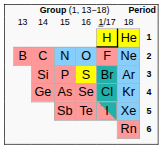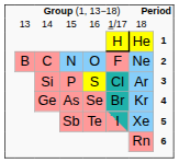 <table class="wikitable floatright" style="font-size:120%;text-align:center; line-height: 95%;border-color:black;">
 <tr style="font-size:70% ; line-height: 95%;">
 <td style="border:none"></td>
 <td colspan=1 style="border:none;"></td>
 <td colspan=4 style="border:none;"><strong>Group</strong> (1, 13−18)</td>
 <td colspan=2 style="border:none;text-align:right"><strong>Period</strong></td>
 </tr>
 <tr style="font-size:70% ; line-height: 95%; vertical-align:top;">
 <td style="border:none"></td>
 <td scope="col" style="border:none; width: 22px">13</td>
 <td scope="col" style="border:none; width: 22px">14</td>
 <td scope="col" style="border:none; width: 22px">15</td>
 <td scope="col" style="border:none; width: 22px">16</td>
 <td scope="col" style="border:none; width: 22px"><u>1</u>/17</td>
 <td scope="col" style="border:none; width: 22px">18</td>
 <td scope="col" style="border:none; width: 22px"></td>
 </tr>
 <tr>
 <td style="border:none; line-height: 20px"> </td>
 <td colspan=4 style="border:none"></td>
 <td style="background-color:yellow; ng;border-bottom:2px solid black;border-right:2px solid black;">H</td>
 <td style="background-color:yellow; ng;padding-bottom:3px;">He</td>
 <td style="border:none; font-size:70%;"><strong>1</strong></td>
 </tr>
 <tr>
 <td style="border:none; line-height: 20px"> </td>
 <td style="background-color:#FF9999;mo;">B</td>
 <td style="background-color:#FF9999;mo;">C</td>
 <td style="background-color:lightskyblue; la;">N</td>
 <td style="background-color:lightskyblue; la;">O</td>
 <td style="background-color:#FF9999;mo;">F</td>
 <td style="background-color:lightskyblue; la;">Ne</td>
 <td style="border:none; font-size:70%"><strong>2</strong></td>
 </tr>
 <tr>
 <td style="border:none; line-height: 20px"> </td>
 <td style="border:none;"></td>
 <td style="background-color:#FF9999;mo;">Si</td>
 <td style="background-color:#FF9999;mo;">P</td>
 <td style="background-color:yellow; ng;">S</td>
-<td style="background-color:lightseagreen; sb;">Br</td>
+<td style="background-color:lightseagreen; sb;">Cl</td>
 <td style="background-color:lightskyblue; la;">Ar</td>
 <td style="border:none; font-size:70%"><strong>3</strong></td>
 </tr>
 <tr>
 <td style="border:none; line-height: 20px"> </td>
 <td style="border:none;"></td>
 <td style="background-color:#FF9999;mb;">Ge</td>
 <td style="background-color:#FF9999;mb;">As</td>
 <td style="background-color:#FF9999;mb;">Se</td>
-<td style="background-color:lightseagreen; sb;">Cl</td>
+<td style="background-color:lightseagreen; sb;">Br</td>
 <td style="background-color:lightskyblue; la;">Kr</td>
 <td style="border:none; font-size:70%"><strong>4</strong></td>
 </tr>
 <tr>
 <td style="border:none; line-height: 20px"> </td>
 <td colspan=2 style="border:none;"></td>
 <td style="background-color:#FF9999;mo;">Sb</td>
 <td style="background-color:#FF9999;mb;">Te</td>
 <td style="background:linear-gradient(45deg, #FF9999 0 50%, lightseagreen 50% 100%); sb;" mo>I</td>
 <td style="background-color:lightskyblue; la;">Xe</td>
 <td style="border:none; font-size:70%"><strong>5</strong></td>
 </tr>
 <tr>
 <td style="border:none; line-height: 20px"> </td>
 <td colspan=5 style="border:none;"></td>
 <td style="background-color:#FF9999;mb;">Rn</td>
 <td style="border:none; font-size:70%"><strong>6</strong></td>
 </tr>
 <tr>
 <td colspan=8 style="border:none;"></td>
 </tr>
 </table>
